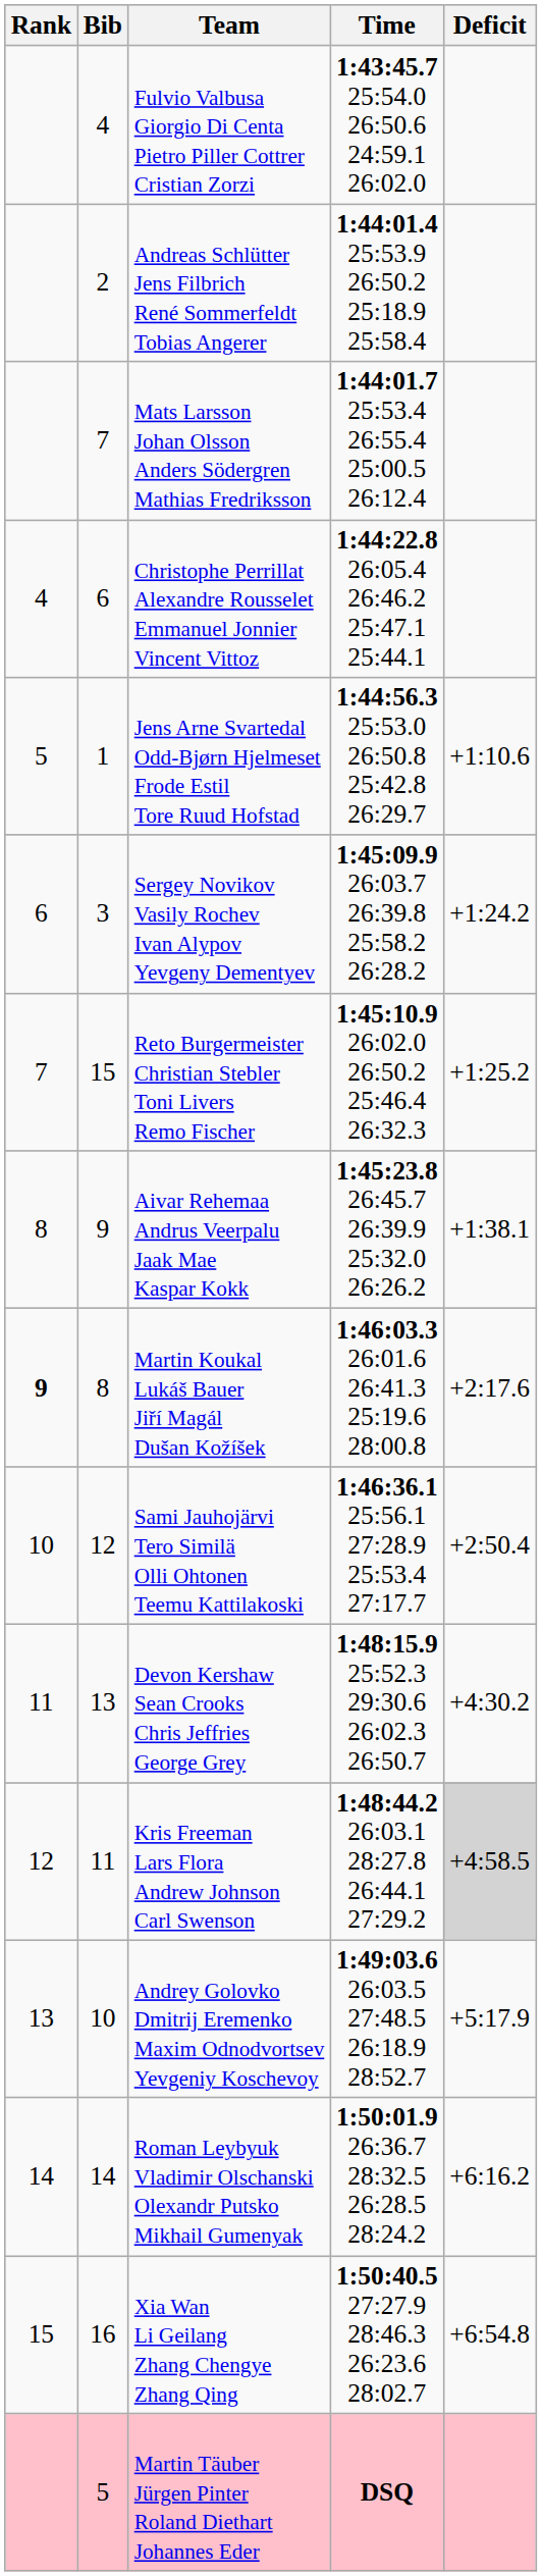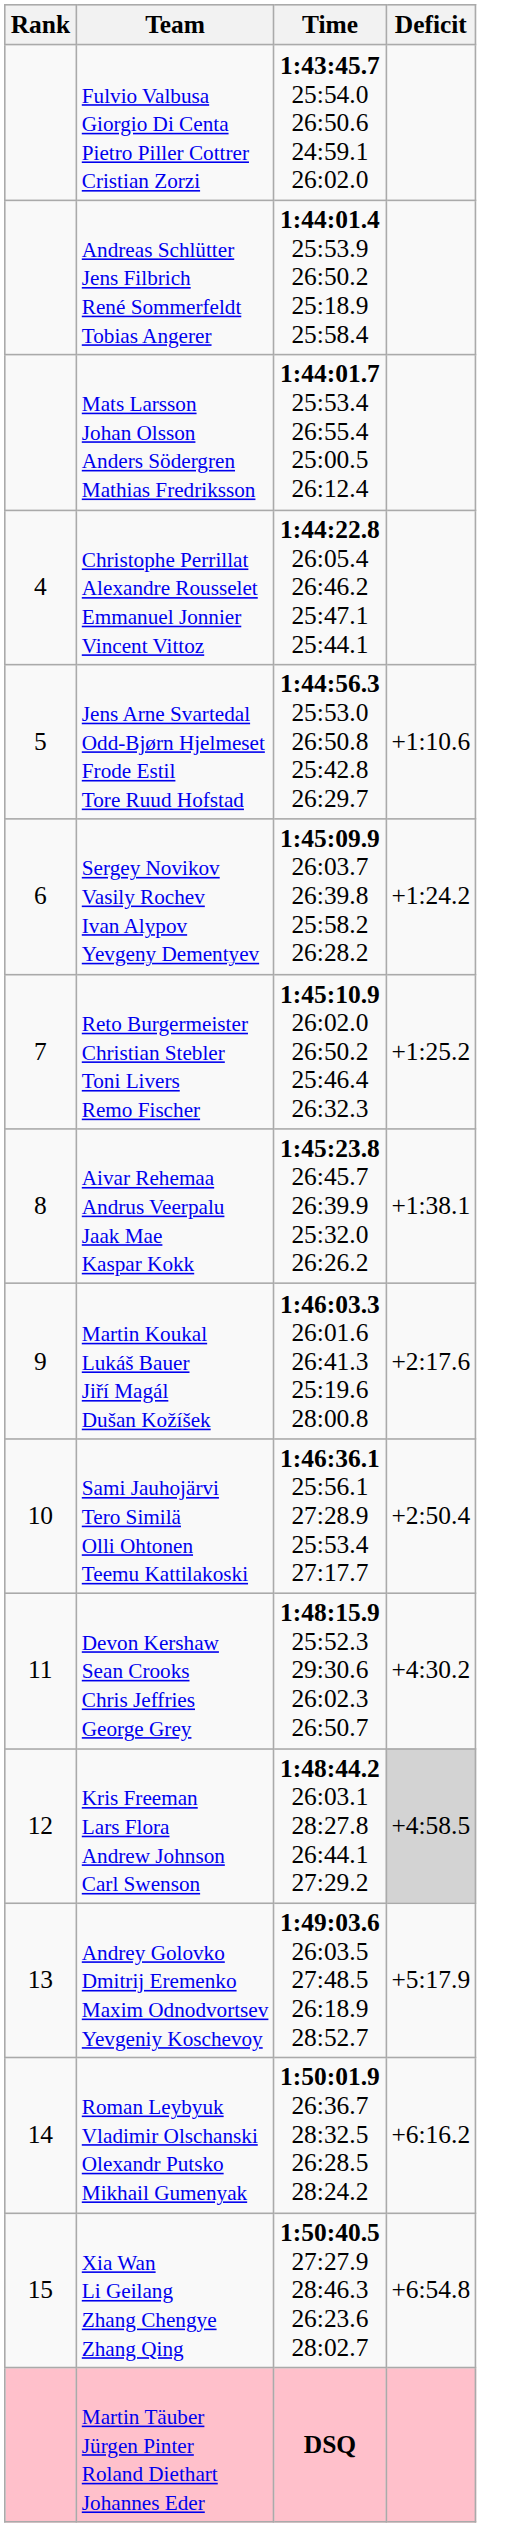 <table class="wikitable sortable" style="text-align:center">
 <tr>
 <th>Rank</th>
-<th>Bib</th>
 <th>Team</th>
 <th>Time</th>
 <th>Deficit</th>
 </tr>
 <tr>
 <td></td>
-<td>4</td>
 <td align=left><br><small><a href='#'>Fulvio Valbusa</a><br><a href='#'>Giorgio Di Centa</a><br><a href='#'>Pietro Piller Cottrer</a><br><a href='#'>Cristian Zorzi</a></small></td>
 <td><strong>1:43:45.7</strong><br>25:54.0<br>26:50.6<br>24:59.1<br>26:02.0</td>
 <td></td>
 </tr>
 <tr>
 <td></td>
-<td>2</td>
 <td align=left><br><small><a href='#'>Andreas Schlütter</a><br><a href='#'>Jens Filbrich</a><br><a href='#'>René Sommerfeldt</a><br><a href='#'>Tobias Angerer</a> </small></td>
 <td><strong>1:44:01.4</strong><br>25:53.9<br>26:50.2<br>25:18.9<br>25:58.4</td>
 <td></td>
 </tr>
 <tr>
 <td></td>
-<td>7</td>
 <td align=left><br><small><a href='#'>Mats Larsson</a><br><a href='#'>Johan Olsson</a><br><a href='#'>Anders Södergren</a><br><a href='#'>Mathias Fredriksson</a></small></td>
 <td><strong>1:44:01.7</strong><br>25:53.4<br>26:55.4<br>25:00.5<br>26:12.4</td>
 <td></td>
 </tr>
 <tr>
 <td>4</td>
-<td>6</td>
 <td align=left><br><small><a href='#'>Christophe Perrillat</a><br><a href='#'>Alexandre Rousselet</a><br><a href='#'>Emmanuel Jonnier</a><br><a href='#'>Vincent Vittoz</a></small></td>
 <td><strong>1:44:22.8</strong><br>26:05.4<br>26:46.2<br>25:47.1<br>25:44.1</td>
 <td></td>
 </tr>
 <tr>
 <td>5</td>
-<td>1</td>
 <td align=left><br><small><a href='#'>Jens Arne Svartedal</a><br><a href='#'>Odd-Bjørn Hjelmeset</a><br><a href='#'>Frode Estil</a><br><a href='#'>Tore Ruud Hofstad</a></small></td>
 <td><strong>1:44:56.3</strong><br>25:53.0<br>26:50.8<br>25:42.8<br>26:29.7</td>
 <td>+1:10.6</td>
 </tr>
 <tr>
 <td>6</td>
-<td>3</td>
 <td align=left><br><small><a href='#'>Sergey Novikov</a><br><a href='#'>Vasily Rochev</a><br><a href='#'>Ivan Alypov</a><br><a href='#'>Yevgeny Dementyev</a></small></td>
 <td><strong>1:45:09.9</strong><br>26:03.7<br>26:39.8<br>25:58.2<br>26:28.2</td>
 <td>+1:24.2</td>
 </tr>
 <tr>
 <td>7</td>
-<td>15</td>
 <td align=left><br><small><a href='#'>Reto Burgermeister</a><br><a href='#'>Christian Stebler</a><br><a href='#'>Toni Livers</a><br><a href='#'>Remo Fischer</a></small></td>
 <td><strong>1:45:10.9</strong><br>26:02.0<br>26:50.2<br>25:46.4<br>26:32.3</td>
 <td>+1:25.2</td>
 </tr>
 <tr>
 <td>8</td>
-<td>9</td>
 <td align=left><br><small><a href='#'>Aivar Rehemaa</a><br><a href='#'>Andrus Veerpalu</a><br><a href='#'>Jaak Mae</a><br><a href='#'>Kaspar Kokk</a></small></td>
 <td><strong>1:45:23.8</strong><br>26:45.7<br>26:39.9<br>25:32.0<br>26:26.2</td>
 <td>+1:38.1</td>
 </tr>
 <tr>
-<td><strong>9</strong></td>
-<td>8</td>
+<td>9</td>
 <td align=left><br><small><a href='#'>Martin Koukal</a><br><a href='#'>Lukáš Bauer</a><br><a href='#'>Jiří Magál</a><br><a href='#'>Dušan Kožíšek</a></small></td>
 <td><strong>1:46:03.3</strong><br>26:01.6<br>26:41.3<br>25:19.6<br>28:00.8</td>
 <td>+2:17.6</td>
 </tr>
 <tr>
 <td>10</td>
-<td>12</td>
 <td align=left><br><small><a href='#'>Sami Jauhojärvi</a><br><a href='#'>Tero Similä</a><br><a href='#'>Olli Ohtonen</a><br><a href='#'>Teemu Kattilakoski</a></small></td>
 <td><strong>1:46:36.1</strong><br>25:56.1<br>27:28.9<br>25:53.4<br>27:17.7</td>
 <td>+2:50.4</td>
 </tr>
 <tr>
 <td>11</td>
-<td>13</td>
 <td align=left><br><small><a href='#'>Devon Kershaw</a><br><a href='#'>Sean Crooks</a><br><a href='#'>Chris Jeffries</a><br><a href='#'>George Grey</a></small></td>
 <td><strong>1:48:15.9</strong><br>25:52.3<br>29:30.6<br>26:02.3<br>26:50.7</td>
 <td>+4:30.2</td>
 </tr>
 <tr>
 <td>12</td>
-<td>11</td>
 <td align=left><br><small><a href='#'>Kris Freeman</a><br><a href='#'>Lars Flora</a><br><a href='#'>Andrew Johnson</a><br><a href='#'>Carl Swenson</a></small></td>
 <td><strong>1:48:44.2</strong><br>26:03.1<br>28:27.8<br>26:44.1<br>27:29.2</td>
 <td style="background: lightgrey;">+4:58.5</td>
 </tr>
 <tr>
 <td>13</td>
-<td>10</td>
 <td align=left><br><small><a href='#'>Andrey Golovko</a><br><a href='#'>Dmitrij Eremenko</a><br><a href='#'>Maxim Odnodvortsev</a><br><a href='#'>Yevgeniy Koschevoy</a></small></td>
 <td><strong>1:49:03.6</strong><br>26:03.5<br>27:48.5<br>26:18.9<br>28:52.7</td>
 <td>+5:17.9</td>
 </tr>
 <tr>
-<td>14</td>
 <td>14</td>
 <td align=left><br><small><a href='#'>Roman Leybyuk</a><br><a href='#'>Vladimir Olschanski</a><br><a href='#'>Olexandr Putsko</a><br><a href='#'>Mikhail Gumenyak</a></small></td>
 <td><strong>1:50:01.9</strong><br>26:36.7<br>28:32.5<br>26:28.5<br>28:24.2</td>
 <td>+6:16.2</td>
 </tr>
 <tr>
 <td>15</td>
-<td>16</td>
 <td align=left><br><small><a href='#'>Xia Wan</a><br><a href='#'>Li Geilang</a><br><a href='#'>Zhang Chengye</a><br><a href='#'>Zhang Qing</a></small></td>
 <td><strong>1:50:40.5</strong><br>27:27.9<br>28:46.3<br>26:23.6<br>28:02.7</td>
 <td>+6:54.8</td>
 </tr>
 <tr bgcolor="pink">
 <td></td>
-<td>5</td>
 <td align=left><br><small><a href='#'>Martin Täuber</a><br><a href='#'>Jürgen Pinter</a><br><a href='#'>Roland Diethart</a><br><a href='#'>Johannes Eder</a></small></td>
 <td><strong>DSQ</strong></td>
 <td></td>
 </tr>
 </table>
